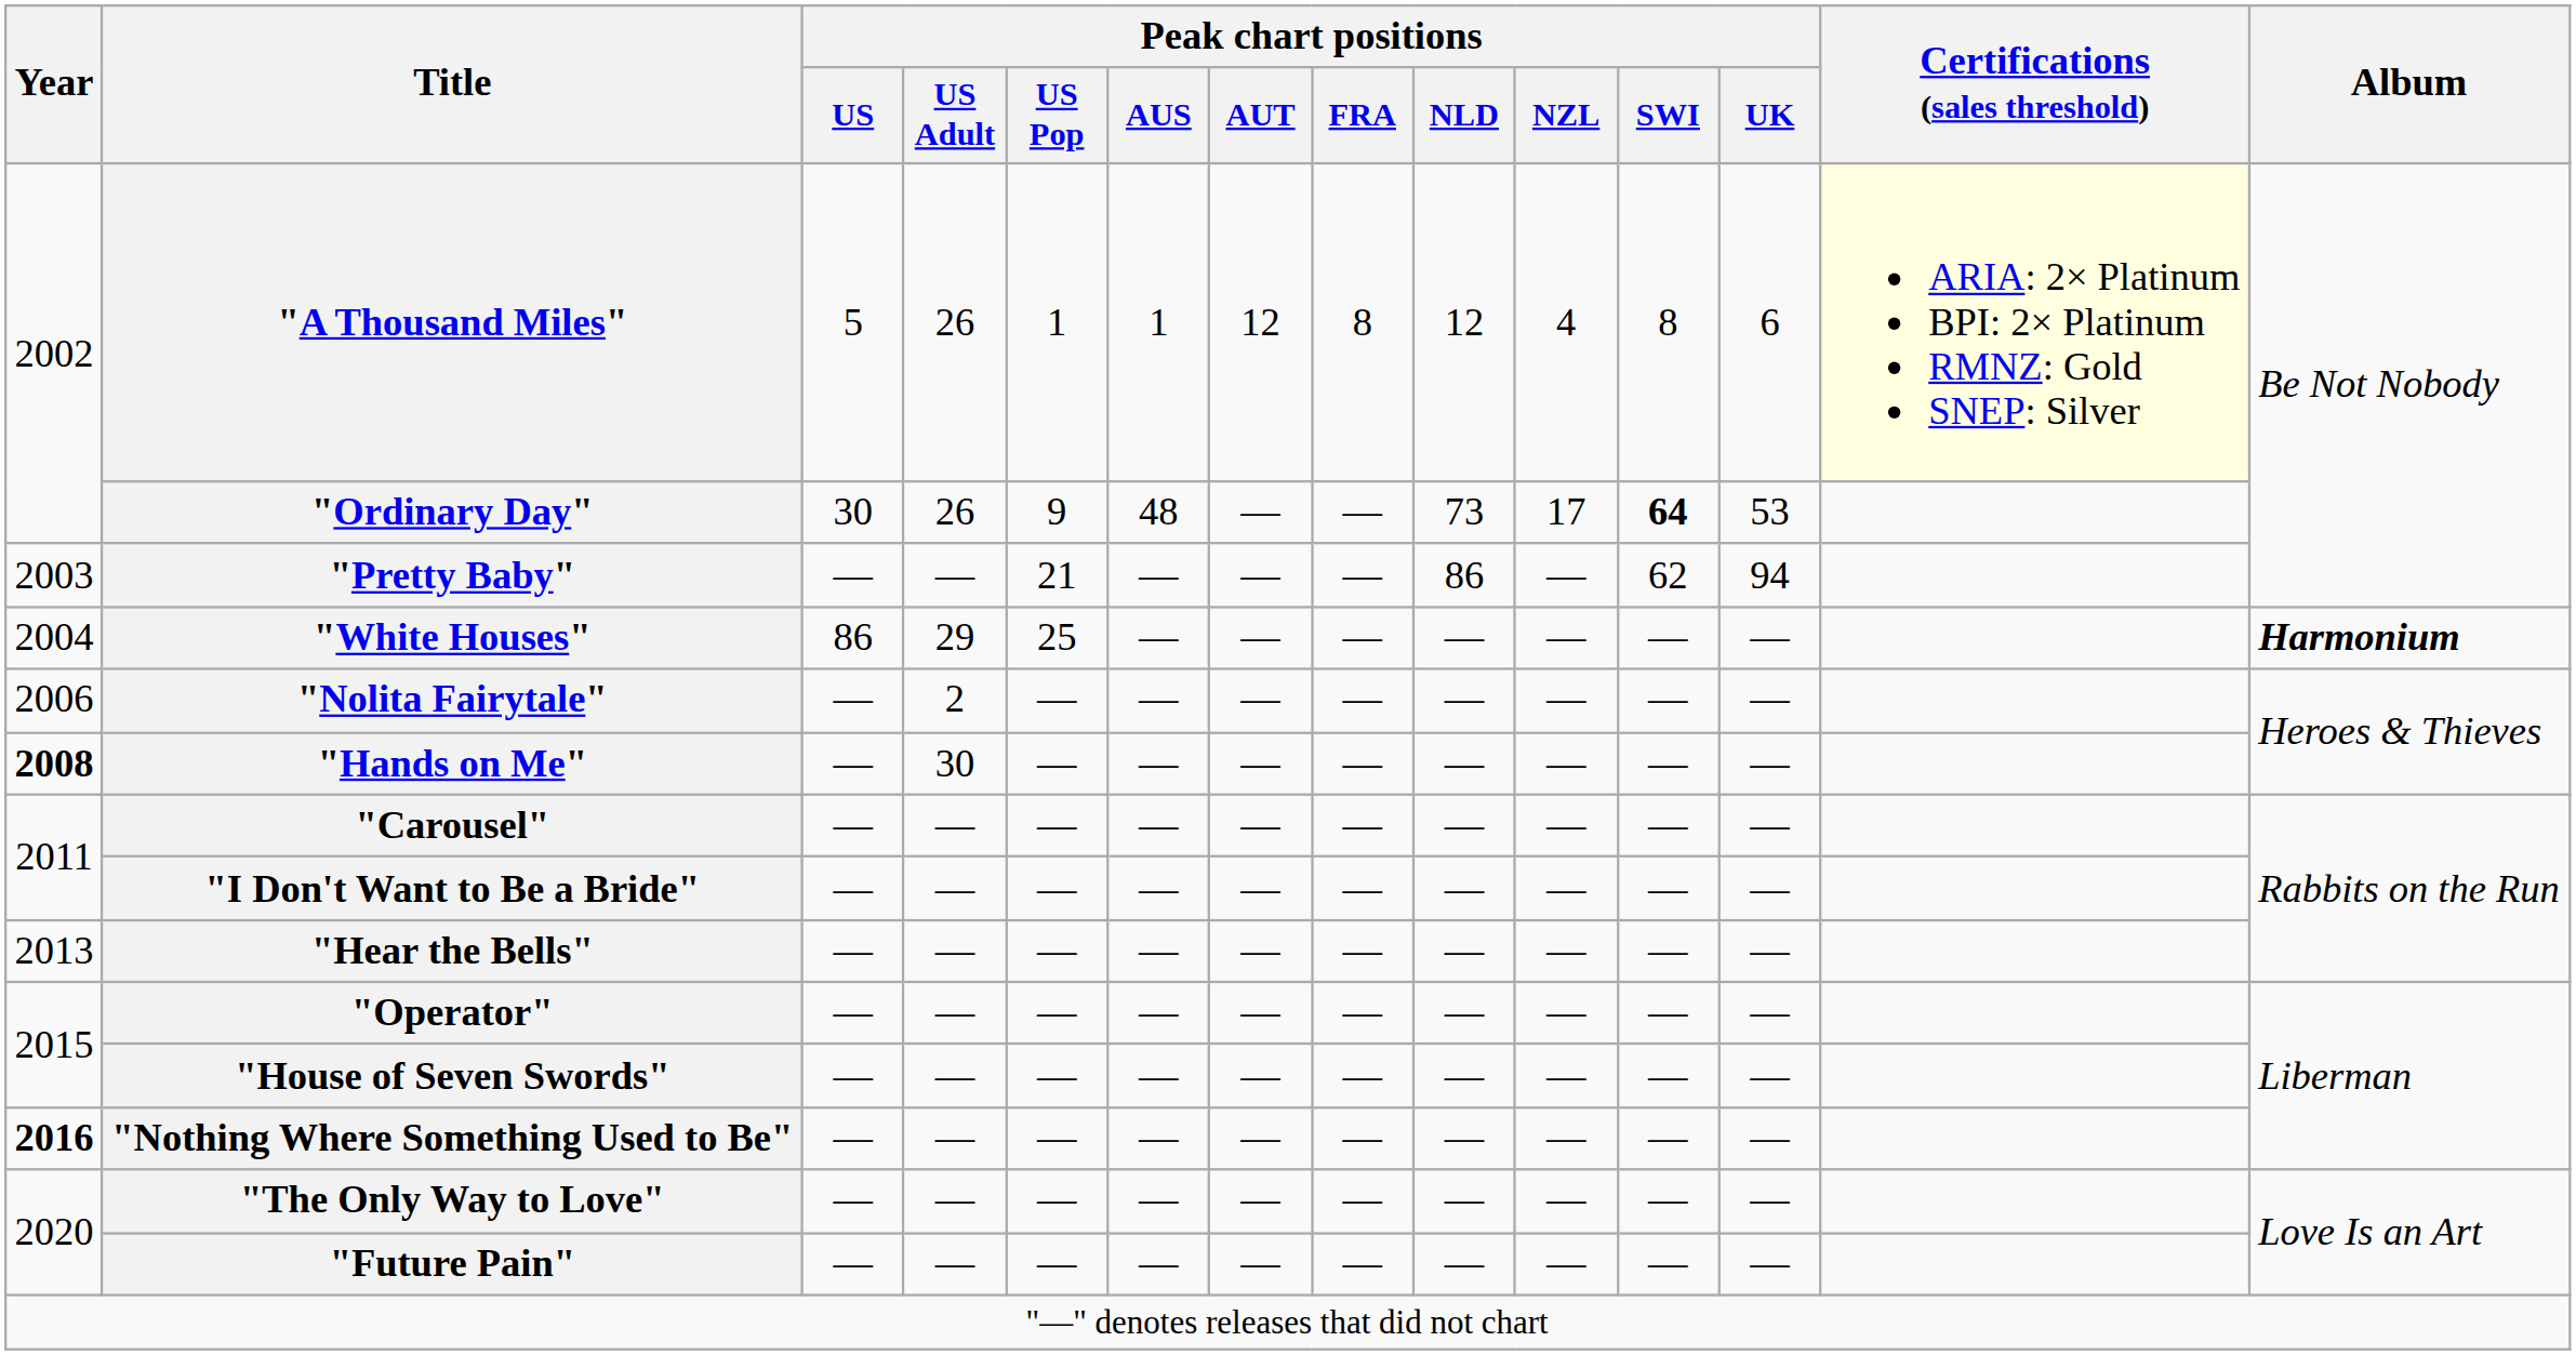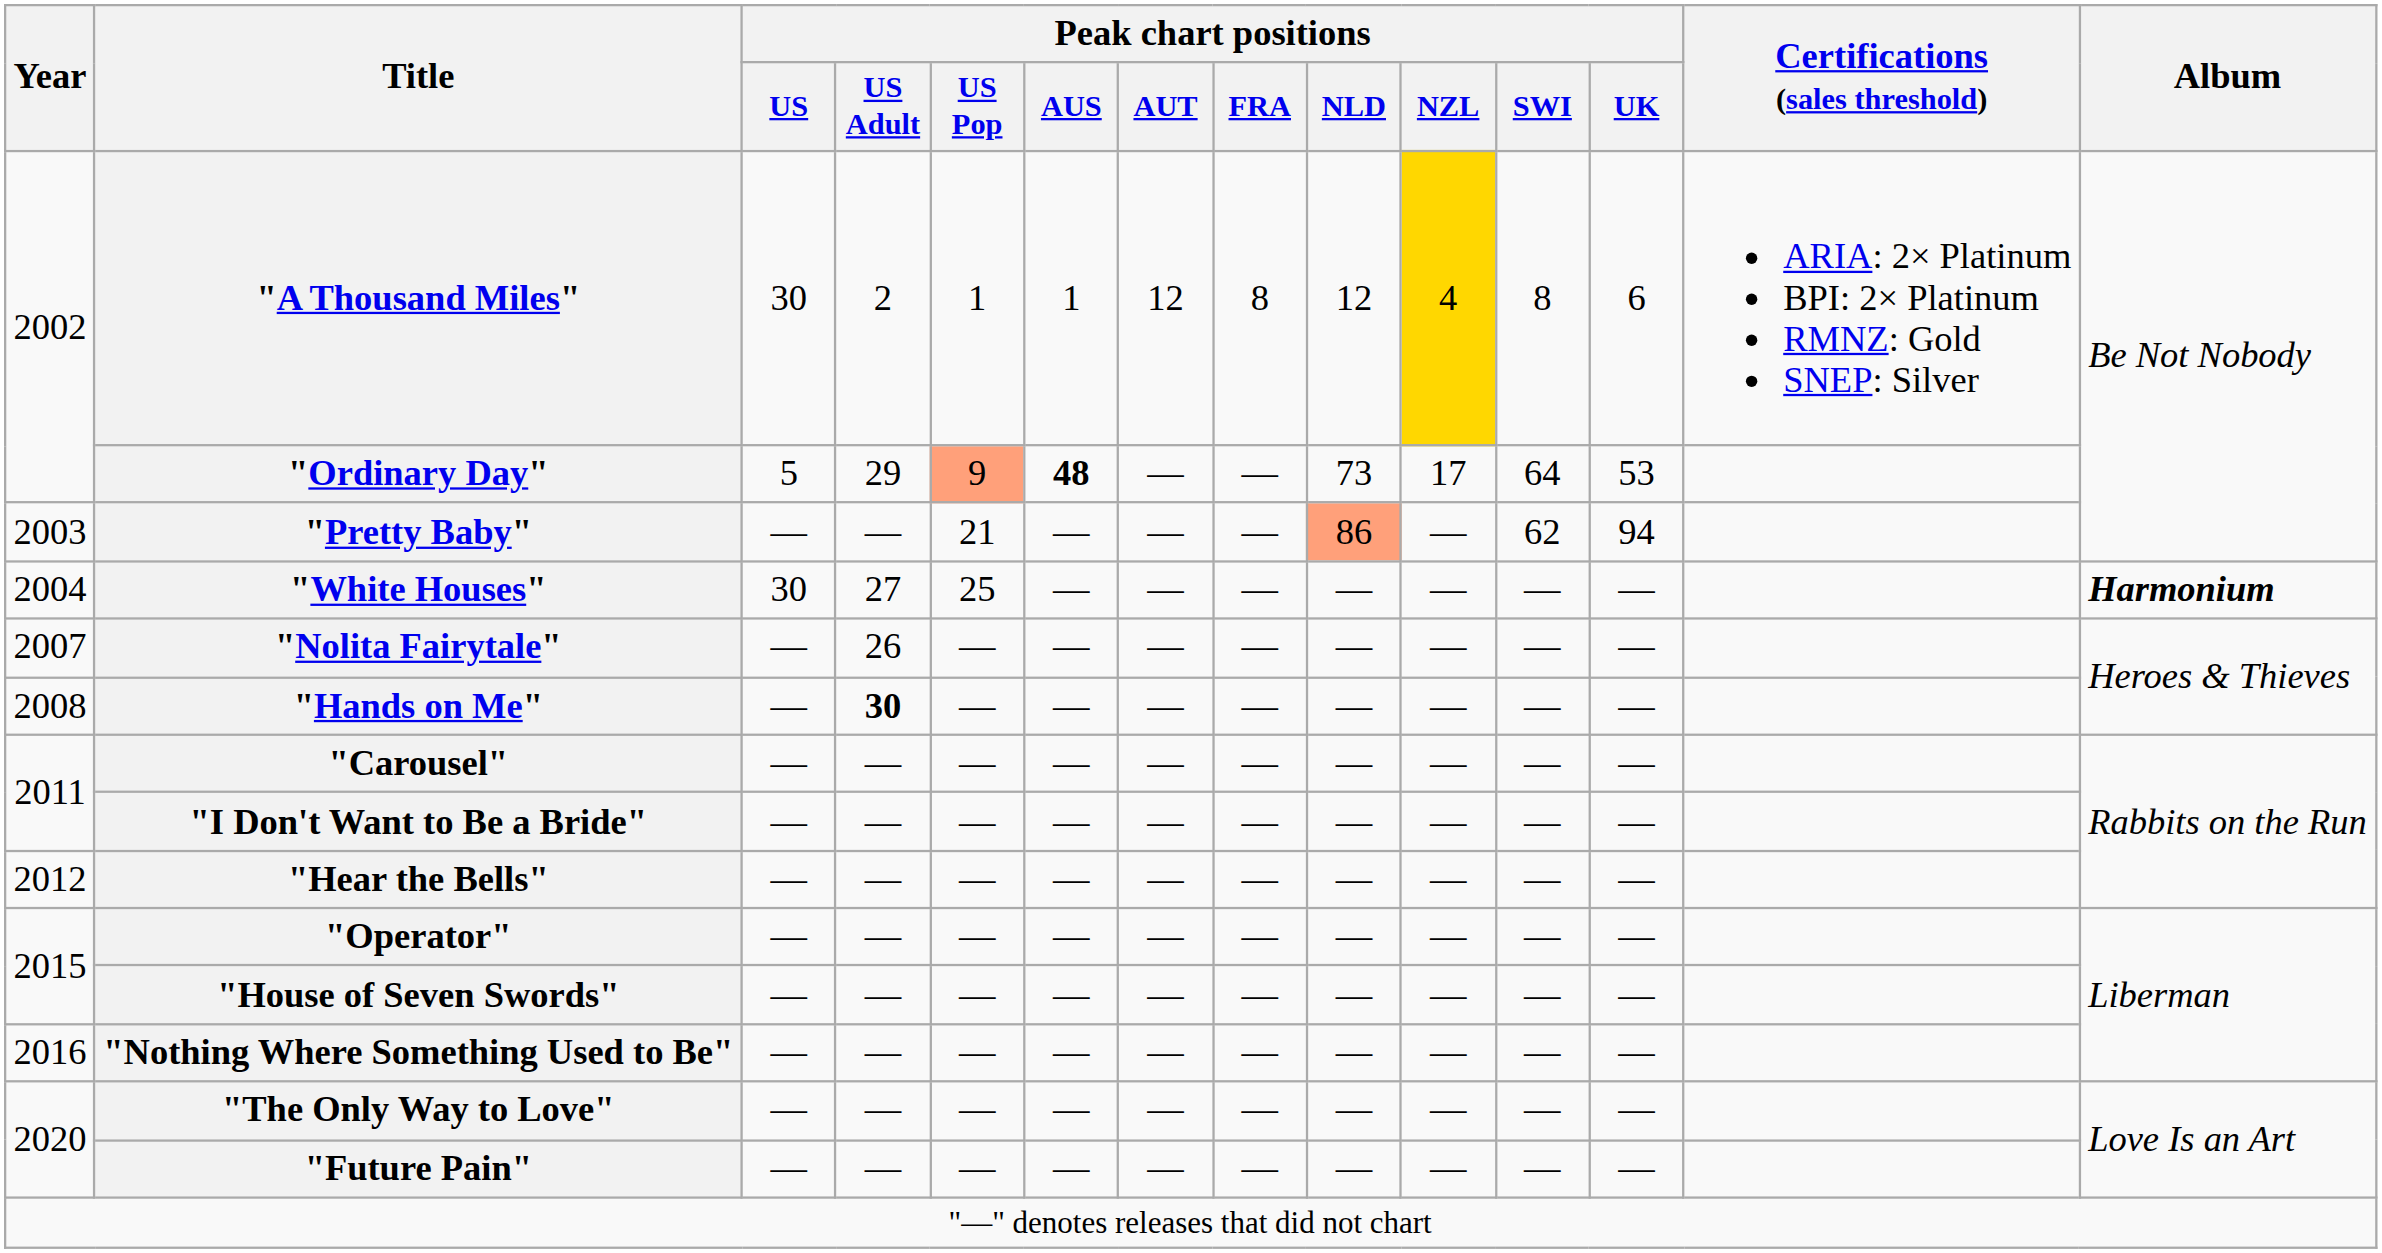 <table class="wikitable plainrowheaders" style="text-align:center;">
 <tr>
 <th scope="col" rowspan="2">Year</th>
 <th scope="col" rowspan="2">Title</th>
 <th scope="col" colspan="10">Peak chart positions</th>
 <th scope="col" rowspan="2"><a href='#'>Certifications</a><br><small>(<a href='#'>sales threshold</a>)</small></th>
 <th scope="col" rowspan="2">Album</th>
 </tr>
 <tr style="font-size:smaller;">
 <th scope="col" style="width:35px;"><a href='#'>US</a><br></th>
 <th scope="col" style="width:35px;"><a href='#'>US<br>Adult</a><br></th>
 <th scope="col" style="width:35px;"><a href='#'>US<br>Pop</a><br></th>
 <th scope="col" style="width:35px;"><a href='#'>AUS</a><br></th>
 <th scope="col" style="width:35px;"><a href='#'>AUT</a><br></th>
 <th scope="col" style="width:35px;"><a href='#'>FRA</a><br></th>
 <th scope="col" style="width:35px;"><a href='#'>NLD</a><br></th>
 <th scope="col" style="width:35px;"><a href='#'>NZL</a><br></th>
 <th scope="col" style="width:35px;"><a href='#'>SWI</a><br></th>
 <th scope="col" style="width:35px;"><a href='#'>UK</a><br></th>
 </tr>
 <tr>
 <td rowspan="2">2002</td>
 <th scope="row">"<a href='#'>A Thousand Miles</a>"</th>
-<td>5</td>
-<td>26</td>
+<td>30</td>
+<td>2</td>
 <td>1</td>
 <td>1</td>
 <td>12</td>
 <td>8</td>
 <td>12</td>
-<td>4</td>
+<td style="background: gold;">4</td>
 <td>8</td>
 <td>6</td>
-<td style="background: lightyellow; text-align:left;"><br><ul><li><a href='#'>ARIA</a>: 2× Platinum</li><li>BPI: 2× Platinum</li><li><a href='#'>RMNZ</a>: Gold</li><li><a href='#'>SNEP</a>: Silver</li></ul></td>
+<td style="text-align:left;"><br><ul><li><a href='#'>ARIA</a>: 2× Platinum</li><li>BPI: 2× Platinum</li><li><a href='#'>RMNZ</a>: Gold</li><li><a href='#'>SNEP</a>: Silver</li></ul></td>
 <td style="text-align:left;" rowspan="3"><em>Be Not Nobody</em></td>
 </tr>
 <tr>
 <th scope="row">"<a href='#'>Ordinary Day</a>"</th>
-<td>30</td>
-<td>26</td>
-<td>9</td>
-<td>48</td>
+<td>5</td>
+<td>29</td>
+<td style="background: lightsalmon;">9</td>
+<td><strong>48</strong></td>
 <td>—</td>
 <td>—</td>
 <td>73</td>
 <td>17</td>
-<td><strong>64</strong></td>
+<td>64</td>
 <td>53</td>
 <td></td>
 </tr>
 <tr>
 <td>2003</td>
 <th scope="row">"<a href='#'>Pretty Baby</a>"</th>
 <td>—</td>
 <td>—</td>
 <td>21</td>
 <td>—</td>
 <td>—</td>
 <td>—</td>
-<td>86</td>
+<td style="background: lightsalmon;">86</td>
 <td>—</td>
 <td>62</td>
 <td>94</td>
 <td></td>
 </tr>
 <tr>
 <td>2004</td>
 <th scope="row">"<a href='#'>White Houses</a>"</th>
-<td>86</td>
-<td>29</td>
+<td>30</td>
+<td>27</td>
 <td>25</td>
 <td>—</td>
 <td>—</td>
 <td>—</td>
 <td>—</td>
 <td>—</td>
 <td>—</td>
 <td>—</td>
 <td></td>
 <td style="text-align:left;"><strong><em>Harmonium</em></strong></td>
 </tr>
 <tr>
-<td>2006</td>
+<td>2007</td>
 <th scope="row">"<a href='#'>Nolita Fairytale</a>"</th>
 <td>—</td>
-<td>2</td>
+<td>26</td>
 <td>—</td>
 <td>—</td>
 <td>—</td>
 <td>—</td>
 <td>—</td>
 <td>—</td>
 <td>—</td>
 <td>—</td>
 <td></td>
 <td style="text-align:left;" rowspan="2"><em>Heroes & Thieves</em></td>
 </tr>
 <tr>
-<td><strong>2008</strong></td>
+<td>2008</td>
 <th scope="row">"<a href='#'>Hands on Me</a>"</th>
 <td>—</td>
-<td>30</td>
+<td><strong>30</strong></td>
 <td>—</td>
 <td>—</td>
 <td>—</td>
 <td>—</td>
 <td>—</td>
 <td>—</td>
 <td>—</td>
 <td>—</td>
 <td></td>
 </tr>
 <tr>
 <td rowspan="2">2011</td>
 <th scope="row">"Carousel"</th>
 <td>—</td>
 <td>—</td>
 <td>—</td>
 <td>—</td>
 <td>—</td>
 <td>—</td>
 <td>—</td>
 <td>—</td>
 <td>—</td>
 <td>—</td>
 <td></td>
 <td style="text-align:left;" rowspan="3"><em>Rabbits on the Run</em></td>
 </tr>
 <tr>
 <th scope="row">"I Don't Want to Be a Bride"</th>
 <td>—</td>
 <td>—</td>
 <td>—</td>
 <td>—</td>
 <td>—</td>
 <td>—</td>
 <td>—</td>
 <td>—</td>
 <td>—</td>
 <td>—</td>
 <td></td>
 </tr>
 <tr>
-<td>2013</td>
+<td>2012</td>
 <th scope="row">"Hear the Bells"</th>
 <td>—</td>
 <td>—</td>
 <td>—</td>
 <td>—</td>
 <td>—</td>
 <td>—</td>
 <td>—</td>
 <td>—</td>
 <td>—</td>
 <td>—</td>
 <td></td>
 </tr>
 <tr>
 <td rowspan="2">2015</td>
 <th scope="row">"Operator"</th>
 <td>—</td>
 <td>—</td>
 <td>—</td>
 <td>—</td>
 <td>—</td>
 <td>—</td>
 <td>—</td>
 <td>—</td>
 <td>—</td>
 <td>—</td>
 <td></td>
 <td rowspan="3" style="text-align:left;"><em>Liberman</em></td>
 </tr>
 <tr>
 <th scope="row">"House of Seven Swords"</th>
 <td>—</td>
 <td>—</td>
 <td>—</td>
 <td>—</td>
 <td>—</td>
 <td>—</td>
 <td>—</td>
 <td>—</td>
 <td>—</td>
 <td>—</td>
 <td></td>
 </tr>
 <tr>
-<td><strong>2016</strong></td>
+<td>2016</td>
 <th scope="row">"Nothing Where Something Used to Be"</th>
 <td>—</td>
 <td>—</td>
 <td>—</td>
 <td>—</td>
 <td>—</td>
 <td>—</td>
 <td>—</td>
 <td>—</td>
 <td>—</td>
 <td>—</td>
 <td></td>
 </tr>
 <tr>
 <td rowspan="2">2020</td>
 <th scope="row">"The Only Way to Love"</th>
 <td>—</td>
 <td>—</td>
 <td>—</td>
 <td>—</td>
 <td>—</td>
 <td>—</td>
 <td>—</td>
 <td>—</td>
 <td>—</td>
 <td>—</td>
 <td></td>
 <td rowspan="2" style="text-align:left;"><em>Love Is an Art</em></td>
 </tr>
 <tr>
 <th scope="row">"Future Pain"</th>
 <td>—</td>
 <td>—</td>
 <td>—</td>
 <td>—</td>
 <td>—</td>
 <td>—</td>
 <td>—</td>
 <td>—</td>
 <td>—</td>
 <td>—</td>
 <td></td>
 </tr>
 <tr>
 <td colspan="15" style="font-size:85%">"—" denotes releases that did not chart</td>
 </tr>
 </table>
